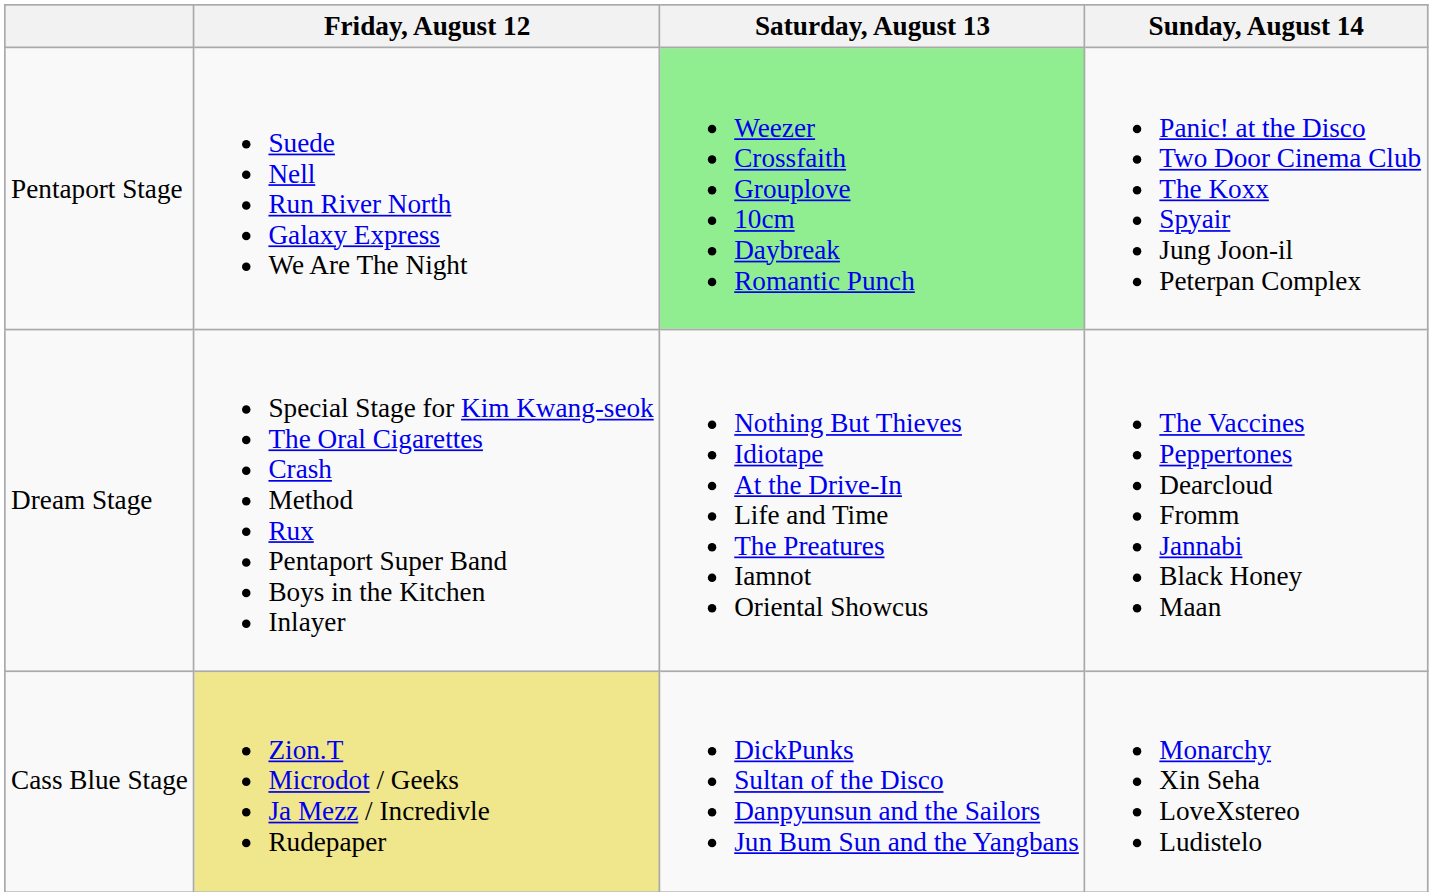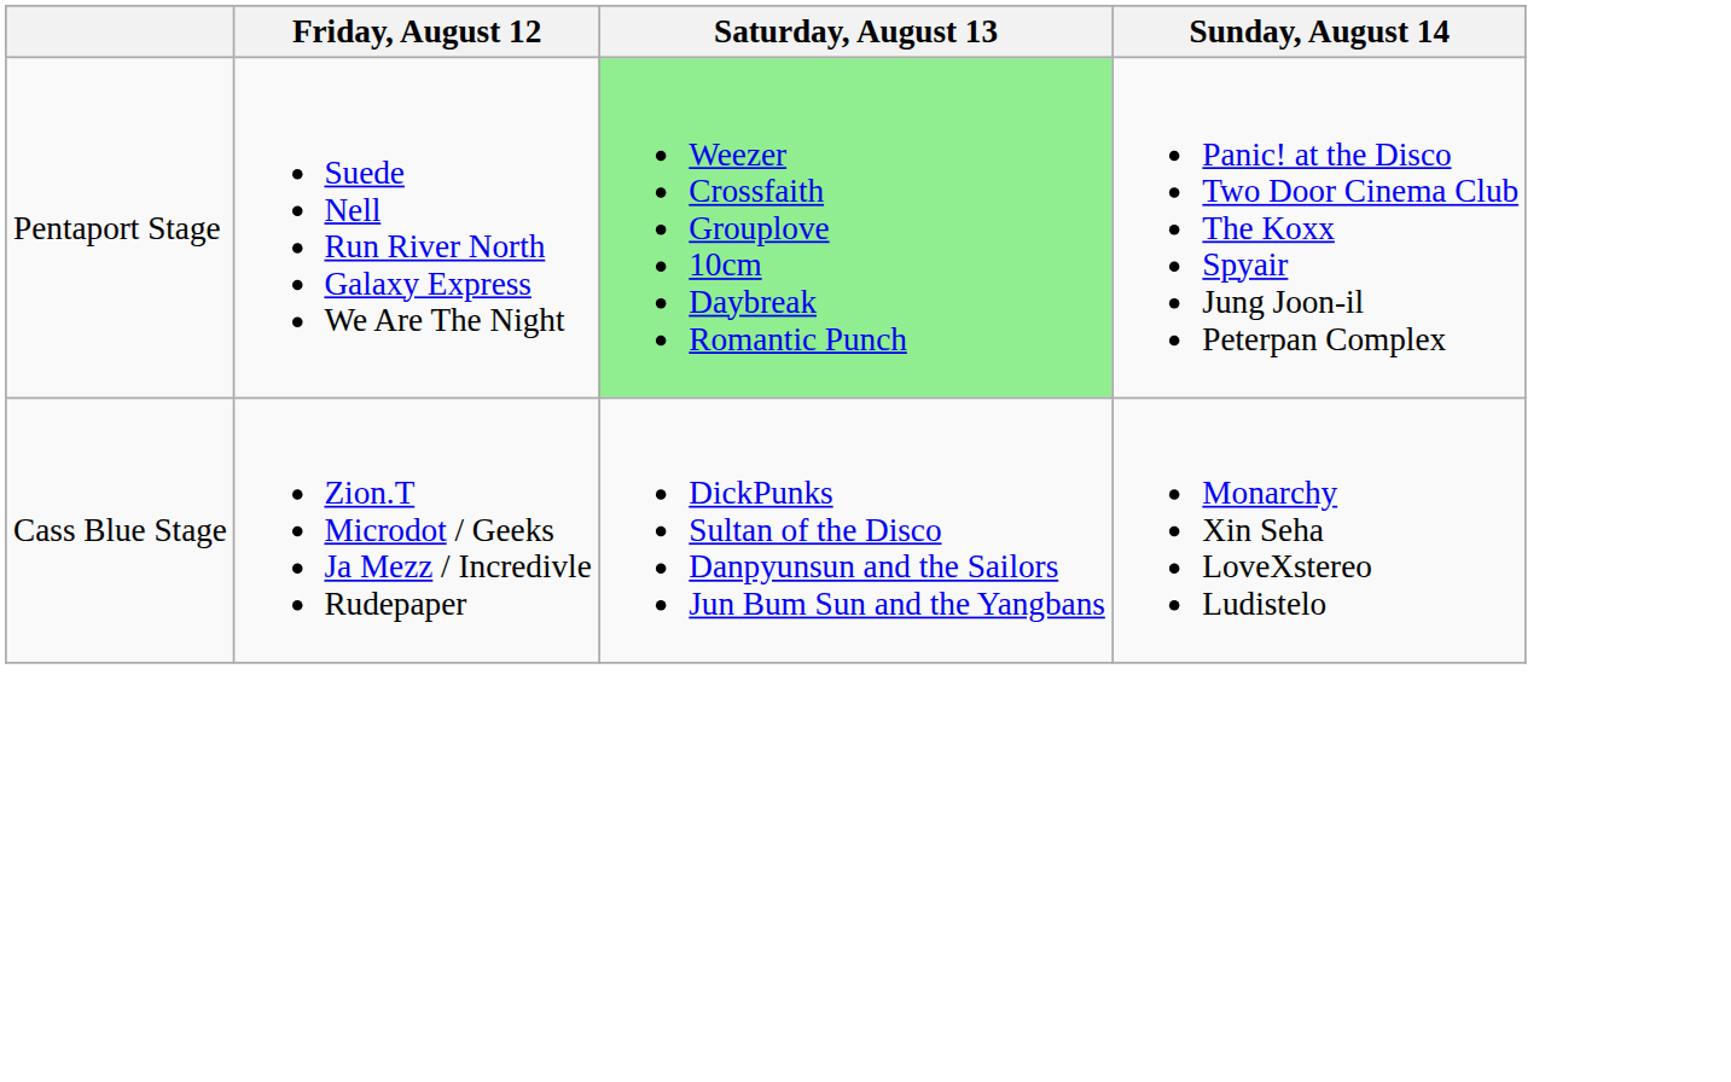 <table class="wikitable">
 <tr>
 <th></th>
 <th>Friday, August 12</th>
 <th>Saturday, August 13</th>
 <th>Sunday, August 14</th>
 </tr>
 <tr>
 <td>Pentaport Stage</td>
 <td><br><ul><li><a href='#'>Suede</a></li><li><a href='#'>Nell</a></li><li><a href='#'>Run River North</a></li><li><a href='#'>Galaxy Express</a></li><li>We Are The Night</li></ul></td>
 <td style="background: lightgreen;"><br><ul><li><a href='#'>Weezer</a></li><li><a href='#'>Crossfaith</a></li><li><a href='#'>Grouplove</a></li><li><a href='#'>10cm</a></li><li><a href='#'>Daybreak</a></li><li><a href='#'>Romantic Punch</a></li></ul></td>
 <td><br><ul><li><a href='#'>Panic! at the Disco</a></li><li><a href='#'>Two Door Cinema Club</a></li><li><a href='#'>The Koxx</a></li><li><a href='#'>Spyair</a></li><li>Jung Joon-il</li><li>Peterpan Complex</li></ul></td>
 </tr>
 <tr>
-<td>Dream Stage</td>
-<td><br><ul><li>Special Stage for <a href='#'>Kim Kwang-seok</a></li><li><a href='#'>The Oral Cigarettes</a></li><li><a href='#'>Crash</a></li><li>Method</li><li><a href='#'>Rux</a></li><li>Pentaport Super Band</li><li>Boys in the Kitchen</li><li>Inlayer</li></ul></td>
-<td><br><ul><li><a href='#'>Nothing But Thieves</a></li><li><a href='#'>Idiotape</a></li><li><a href='#'>At the Drive-In</a></li><li>Life and Time</li><li><a href='#'>The Preatures</a></li><li>Iamnot</li><li>Oriental Showcus</li></ul></td>
-<td><br><ul><li><a href='#'>The Vaccines</a></li><li><a href='#'>Peppertones</a></li><li>Dearcloud</li><li>Fromm</li><li><a href='#'>Jannabi</a></li><li>Black Honey</li><li>Maan</li></ul></td>
-</tr>
-<tr>
 <td>Cass Blue Stage</td>
-<td style="background: khaki;"><br><ul><li><a href='#'>Zion.T</a></li><li><a href='#'>Microdot</a> / Geeks</li><li><a href='#'>Ja Mezz</a> / Incredivle</li><li>Rudepaper</li></ul></td>
+<td><br><ul><li><a href='#'>Zion.T</a></li><li><a href='#'>Microdot</a> / Geeks</li><li><a href='#'>Ja Mezz</a> / Incredivle</li><li>Rudepaper</li></ul></td>
 <td><br><ul><li><a href='#'>DickPunks</a></li><li><a href='#'>Sultan of the Disco</a></li><li><a href='#'>Danpyunsun and the Sailors</a></li><li><a href='#'>Jun Bum Sun and the Yangbans</a></li></ul></td>
 <td><br><ul><li><a href='#'>Monarchy</a></li><li>Xin Seha</li><li>LoveXstereo</li><li>Ludistelo</li></ul></td>
 </tr>
 </table>
